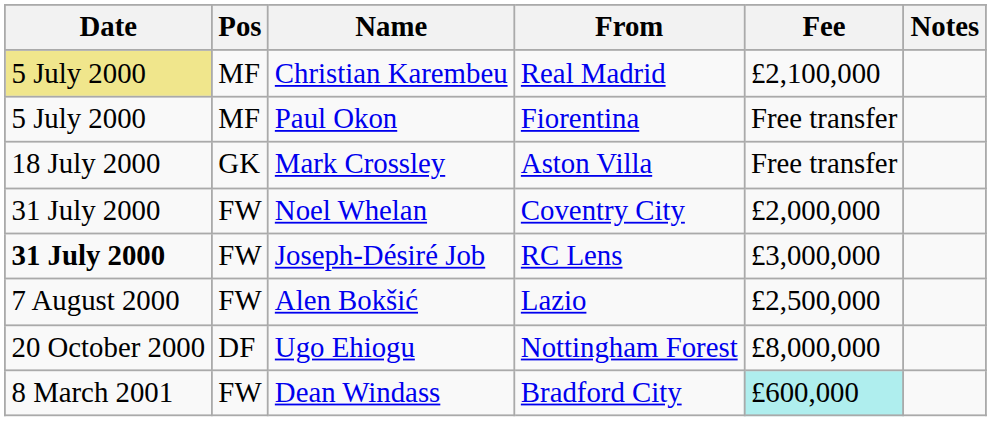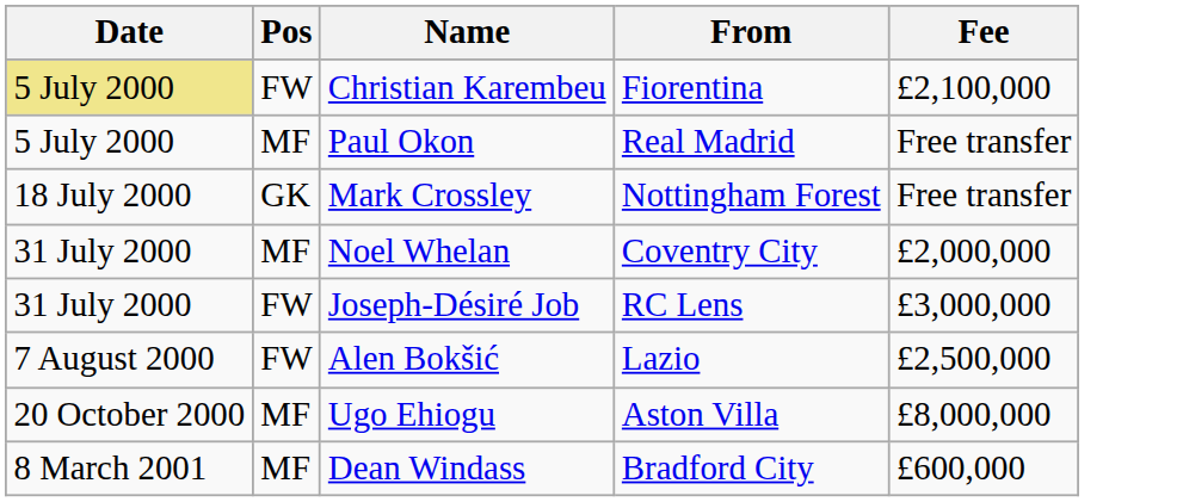 <table class="wikitable">
 <tr>
 <th>Date</th>
 <th>Pos</th>
 <th>Name</th>
 <th>From</th>
 <th>Fee</th>
-<th>Notes</th>
 </tr>
 <tr>
 <td style="background: khaki;">5 July 2000</td>
-<td>MF</td>
+<td>FW</td>
 <td><a href='#'>Christian Karembeu</a></td>
-<td><a href='#'>Real Madrid</a></td>
+<td><a href='#'>Fiorentina</a></td>
 <td>£2,100,000</td>
-<td></td>
 </tr>
 <tr>
 <td>5 July 2000</td>
 <td>MF</td>
 <td><a href='#'>Paul Okon</a></td>
-<td><a href='#'>Fiorentina</a></td>
+<td><a href='#'>Real Madrid</a></td>
 <td>Free transfer</td>
-<td></td>
 </tr>
 <tr>
 <td>18 July 2000</td>
 <td>GK</td>
 <td><a href='#'>Mark Crossley</a></td>
-<td><a href='#'>Aston Villa</a></td>
+<td><a href='#'>Nottingham Forest</a></td>
 <td>Free transfer</td>
-<td></td>
+</tr>
+<tr>
+<td>31 July 2000</td>
+<td>MF</td>
+<td><a href='#'>Noel Whelan</a></td>
+<td><a href='#'>Coventry City</a></td>
+<td>£2,000,000</td>
 </tr>
 <tr>
 <td>31 July 2000</td>
 <td>FW</td>
-<td><a href='#'>Noel Whelan</a></td>
-<td><a href='#'>Coventry City</a></td>
-<td>£2,000,000</td>
-<td></td>
-</tr>
-<tr>
-<td><strong>31 July 2000</strong></td>
-<td>FW</td>
 <td><a href='#'>Joseph-Désiré Job</a></td>
 <td><a href='#'>RC Lens</a></td>
 <td>£3,000,000</td>
-<td></td>
 </tr>
 <tr>
 <td>7 August 2000</td>
 <td>FW</td>
 <td><a href='#'>Alen Bokšić</a></td>
 <td><a href='#'>Lazio</a></td>
 <td>£2,500,000</td>
-<td></td>
 </tr>
 <tr>
 <td>20 October 2000</td>
-<td>DF</td>
+<td>MF</td>
 <td><a href='#'>Ugo Ehiogu</a></td>
-<td><a href='#'>Nottingham Forest</a></td>
+<td><a href='#'>Aston Villa</a></td>
 <td>£8,000,000</td>
-<td></td>
 </tr>
 <tr>
 <td>8 March 2001</td>
-<td>FW</td>
+<td>MF</td>
 <td><a href='#'>Dean Windass</a></td>
 <td><a href='#'>Bradford City</a></td>
-<td style="background: paleturquoise;">£600,000</td>
-<td></td>
+<td>£600,000</td>
 </tr>
 </table>
